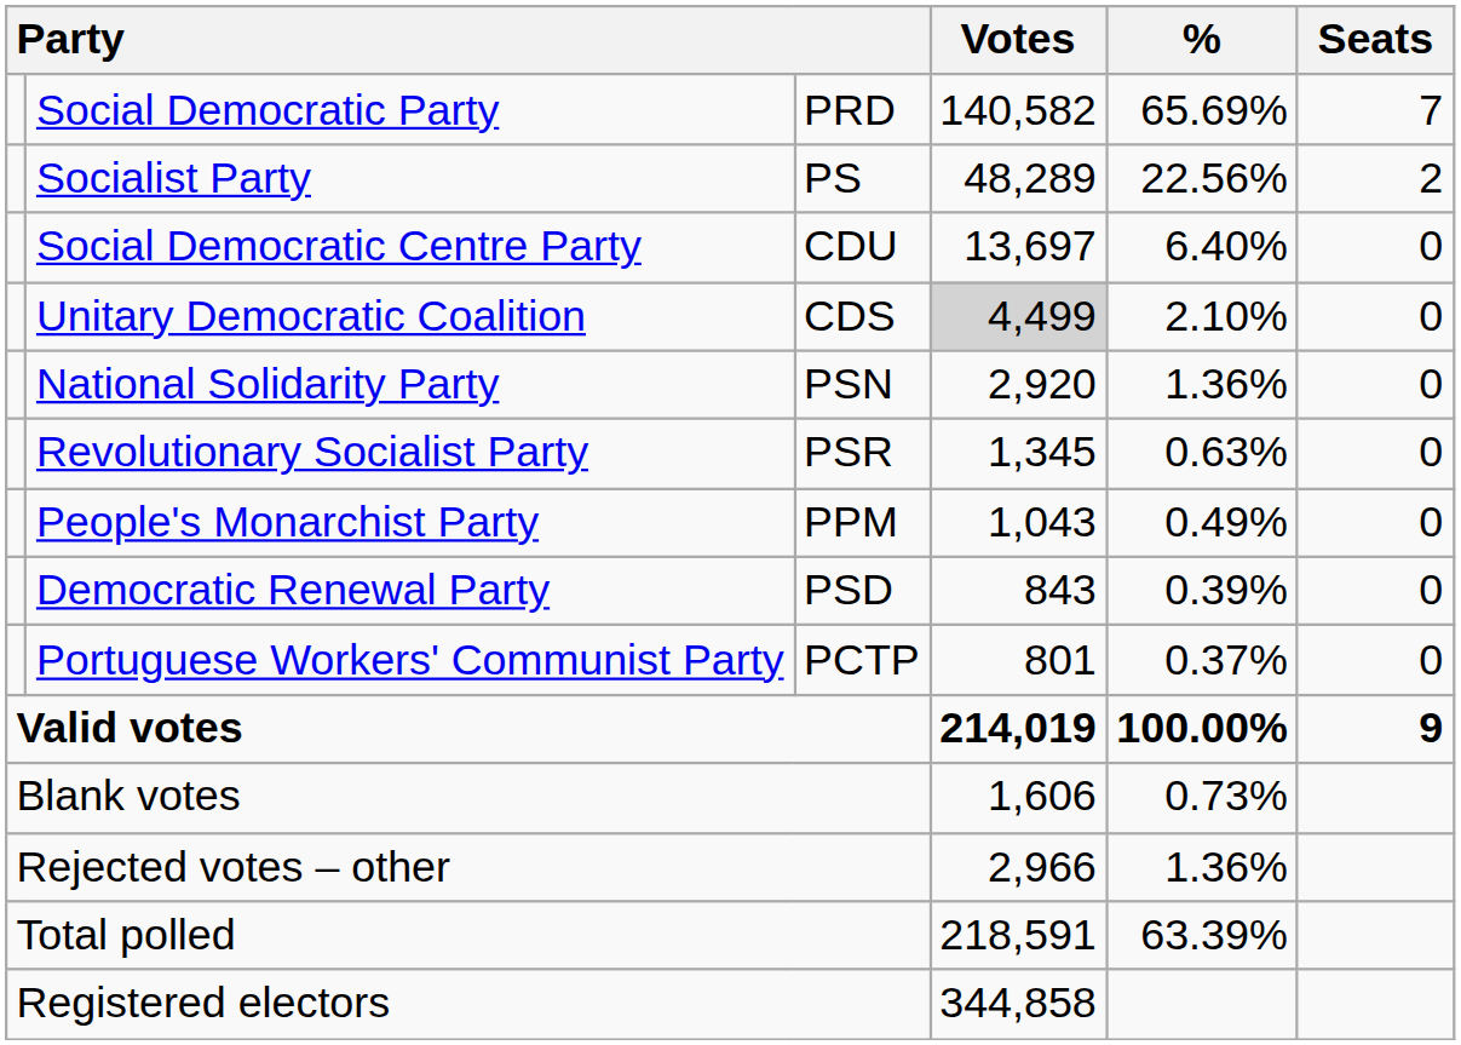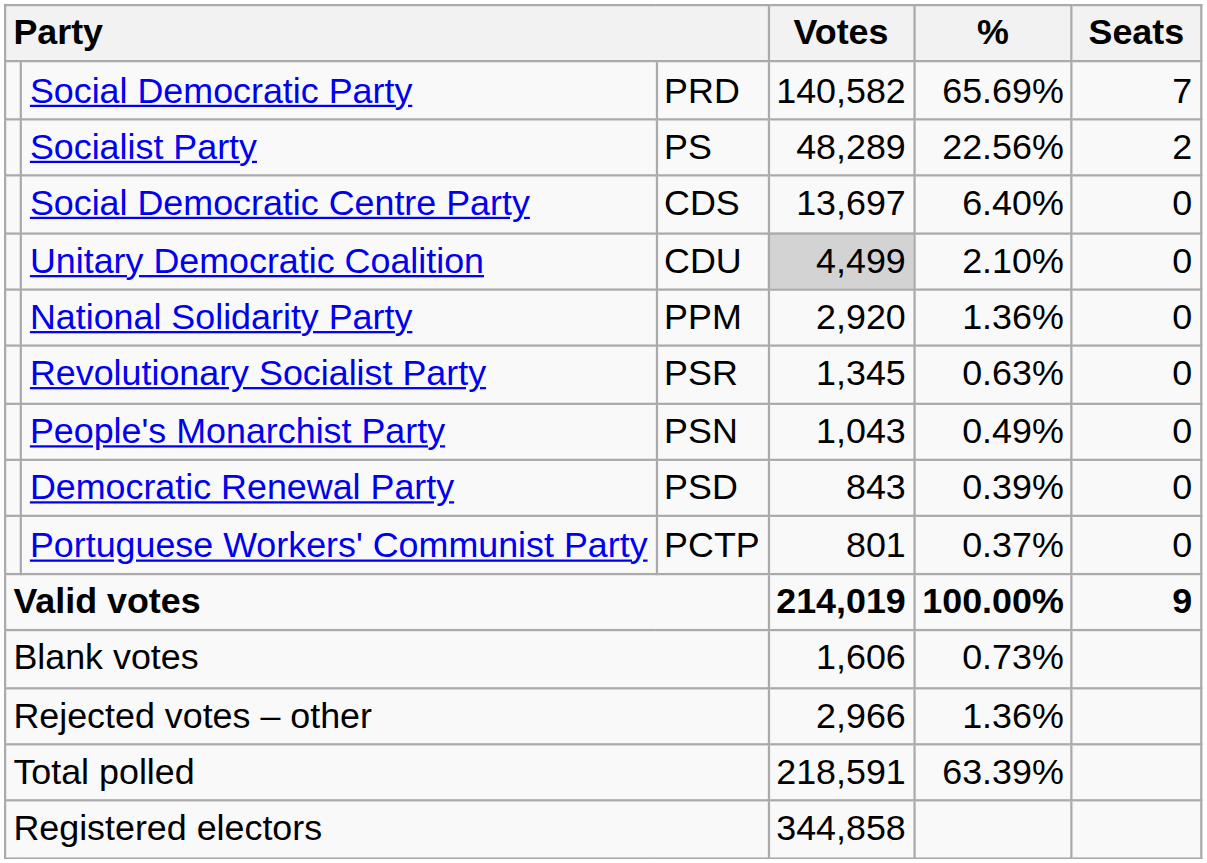 <table class="wikitable" border="1" style="text-align:right;">
 <tr>
 <th style="text-align:left;" colspan=3>Party</th>
 <th align=center width="50">Votes</th>
 <th align=center width="50">%</th>
 <th align=center width="50">Seats</th>
 </tr>
 <tr>
 <td></td>
 <td align=left><a href='#'>Social Democratic Party</a></td>
 <td align=left>PRD</td>
 <td>140,582</td>
 <td>65.69%</td>
 <td>7</td>
 </tr>
 <tr>
 <td></td>
 <td align=left><a href='#'>Socialist Party</a></td>
 <td align=left>PS</td>
 <td>48,289</td>
 <td>22.56%</td>
 <td>2</td>
 </tr>
 <tr>
 <td></td>
 <td align=left style="white-space: nowrap;"><a href='#'>Social Democratic Centre Party</a></td>
-<td align=left>CDU</td>
+<td align=left>CDS</td>
 <td>13,697</td>
 <td>6.40%</td>
 <td>0</td>
 </tr>
 <tr>
 <td></td>
 <td align=left style="white-space: nowrap;"><a href='#'>Unitary Democratic Coalition</a></td>
-<td align=left>CDS</td>
+<td align=left>CDU</td>
 <td style="background: lightgrey;">4,499</td>
 <td>2.10%</td>
 <td>0</td>
 </tr>
 <tr>
 <td></td>
 <td align=left><a href='#'>National Solidarity Party</a></td>
-<td align=left>PSN</td>
+<td align=left>PPM</td>
 <td>2,920</td>
 <td>1.36%</td>
 <td>0</td>
 </tr>
 <tr>
 <td></td>
 <td align=left><a href='#'>Revolutionary Socialist Party</a></td>
 <td align=left>PSR</td>
 <td>1,345</td>
 <td>0.63%</td>
 <td>0</td>
 </tr>
 <tr>
 <td></td>
 <td align=left><a href='#'>People's Monarchist Party</a></td>
-<td align=left>PPM</td>
+<td align=left>PSN</td>
 <td>1,043</td>
 <td>0.49%</td>
 <td>0</td>
 </tr>
 <tr>
 <td></td>
 <td align=left><a href='#'>Democratic Renewal Party</a></td>
 <td align=left>PSD</td>
 <td>843</td>
 <td>0.39%</td>
 <td>0</td>
 </tr>
 <tr>
 <td></td>
 <td align=left><a href='#'>Portuguese Workers' Communist Party</a></td>
 <td align=left>PCTP</td>
 <td>801</td>
 <td>0.37%</td>
 <td>0</td>
 </tr>
 <tr style="font-weight:bold">
 <td align=left colspan=3>Valid votes</td>
 <td>214,019</td>
 <td>100.00%</td>
 <td>9</td>
 </tr>
 <tr>
 <td align=left colspan=3>Blank votes</td>
 <td>1,606</td>
 <td>0.73%</td>
 <td></td>
 </tr>
 <tr>
 <td align=left colspan=3>Rejected votes – other</td>
 <td>2,966</td>
 <td>1.36%</td>
 <td></td>
 </tr>
 <tr>
 <td align=left colspan=3>Total polled</td>
 <td>218,591</td>
 <td>63.39%</td>
 <td></td>
 </tr>
 <tr>
 <td align=left colspan=3>Registered electors</td>
 <td>344,858</td>
 <td></td>
 <td></td>
 </tr>
 </table>
